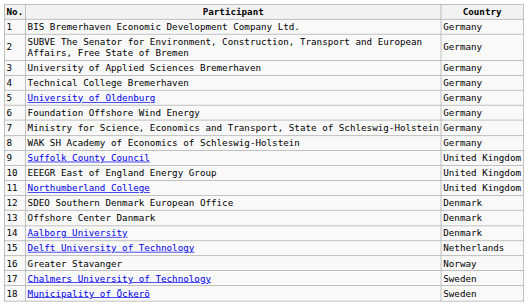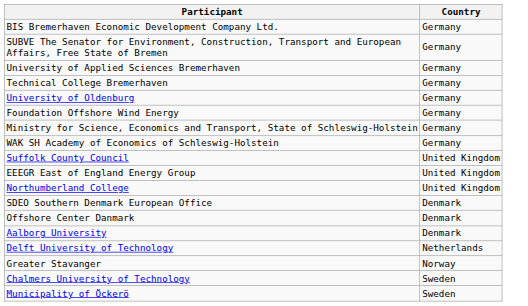 <table class="wikitable">
 <tr>
-<th>No.</th>
 <th>Participant</th>
 <th>Country</th>
 </tr>
 <tr>
-<td>1</td>
 <td>BIS Bremerhaven Economic Development Company Ltd.</td>
 <td>Germany</td>
 </tr>
 <tr>
-<td>2</td>
 <td>SUBVE The Senator for Environment, Construction, Transport and European <br> Affairs, Free State of Bremen</td>
 <td>Germany</td>
 </tr>
 <tr>
-<td>3</td>
 <td>University of Applied Sciences Bremerhaven</td>
 <td>Germany</td>
 </tr>
 <tr>
-<td>4</td>
 <td>Technical College Bremerhaven</td>
 <td>Germany</td>
 </tr>
 <tr>
-<td>5</td>
 <td><a href='#'>University of Oldenburg</a></td>
 <td>Germany</td>
 </tr>
 <tr>
-<td>6</td>
 <td>Foundation Offshore Wind Energy</td>
 <td>Germany</td>
 </tr>
 <tr>
-<td>7</td>
 <td>Ministry for Science, Economics and Transport, State of Schleswig-Holstein</td>
 <td>Germany</td>
 </tr>
 <tr>
-<td>8</td>
 <td>WAK SH Academy of Economics of Schleswig-Holstein</td>
 <td>Germany</td>
 </tr>
 <tr>
-<td>9</td>
 <td><a href='#'>Suffolk County Council</a></td>
 <td>United Kingdom</td>
 </tr>
 <tr>
-<td>10</td>
 <td>EEEGR East of England Energy Group</td>
 <td>United Kingdom</td>
 </tr>
 <tr>
-<td>11</td>
 <td><a href='#'>Northumberland College</a></td>
 <td>United Kingdom</td>
 </tr>
 <tr>
-<td>12</td>
 <td>SDEO Southern Denmark European Office</td>
 <td>Denmark</td>
 </tr>
 <tr>
-<td>13</td>
 <td>Offshore Center Danmark</td>
 <td>Denmark</td>
 </tr>
 <tr>
-<td>14</td>
 <td><a href='#'>Aalborg University</a></td>
 <td>Denmark</td>
 </tr>
 <tr>
-<td>15</td>
 <td><a href='#'>Delft University of Technology</a></td>
 <td>Netherlands</td>
 </tr>
 <tr>
-<td>16</td>
 <td>Greater Stavanger</td>
 <td>Norway</td>
 </tr>
 <tr>
-<td>17</td>
 <td><a href='#'>Chalmers University of Technology</a></td>
 <td>Sweden</td>
 </tr>
 <tr>
-<td>18</td>
 <td><a href='#'>Municipality of Öckerö</a></td>
 <td>Sweden</td>
 </tr>
 </table>
